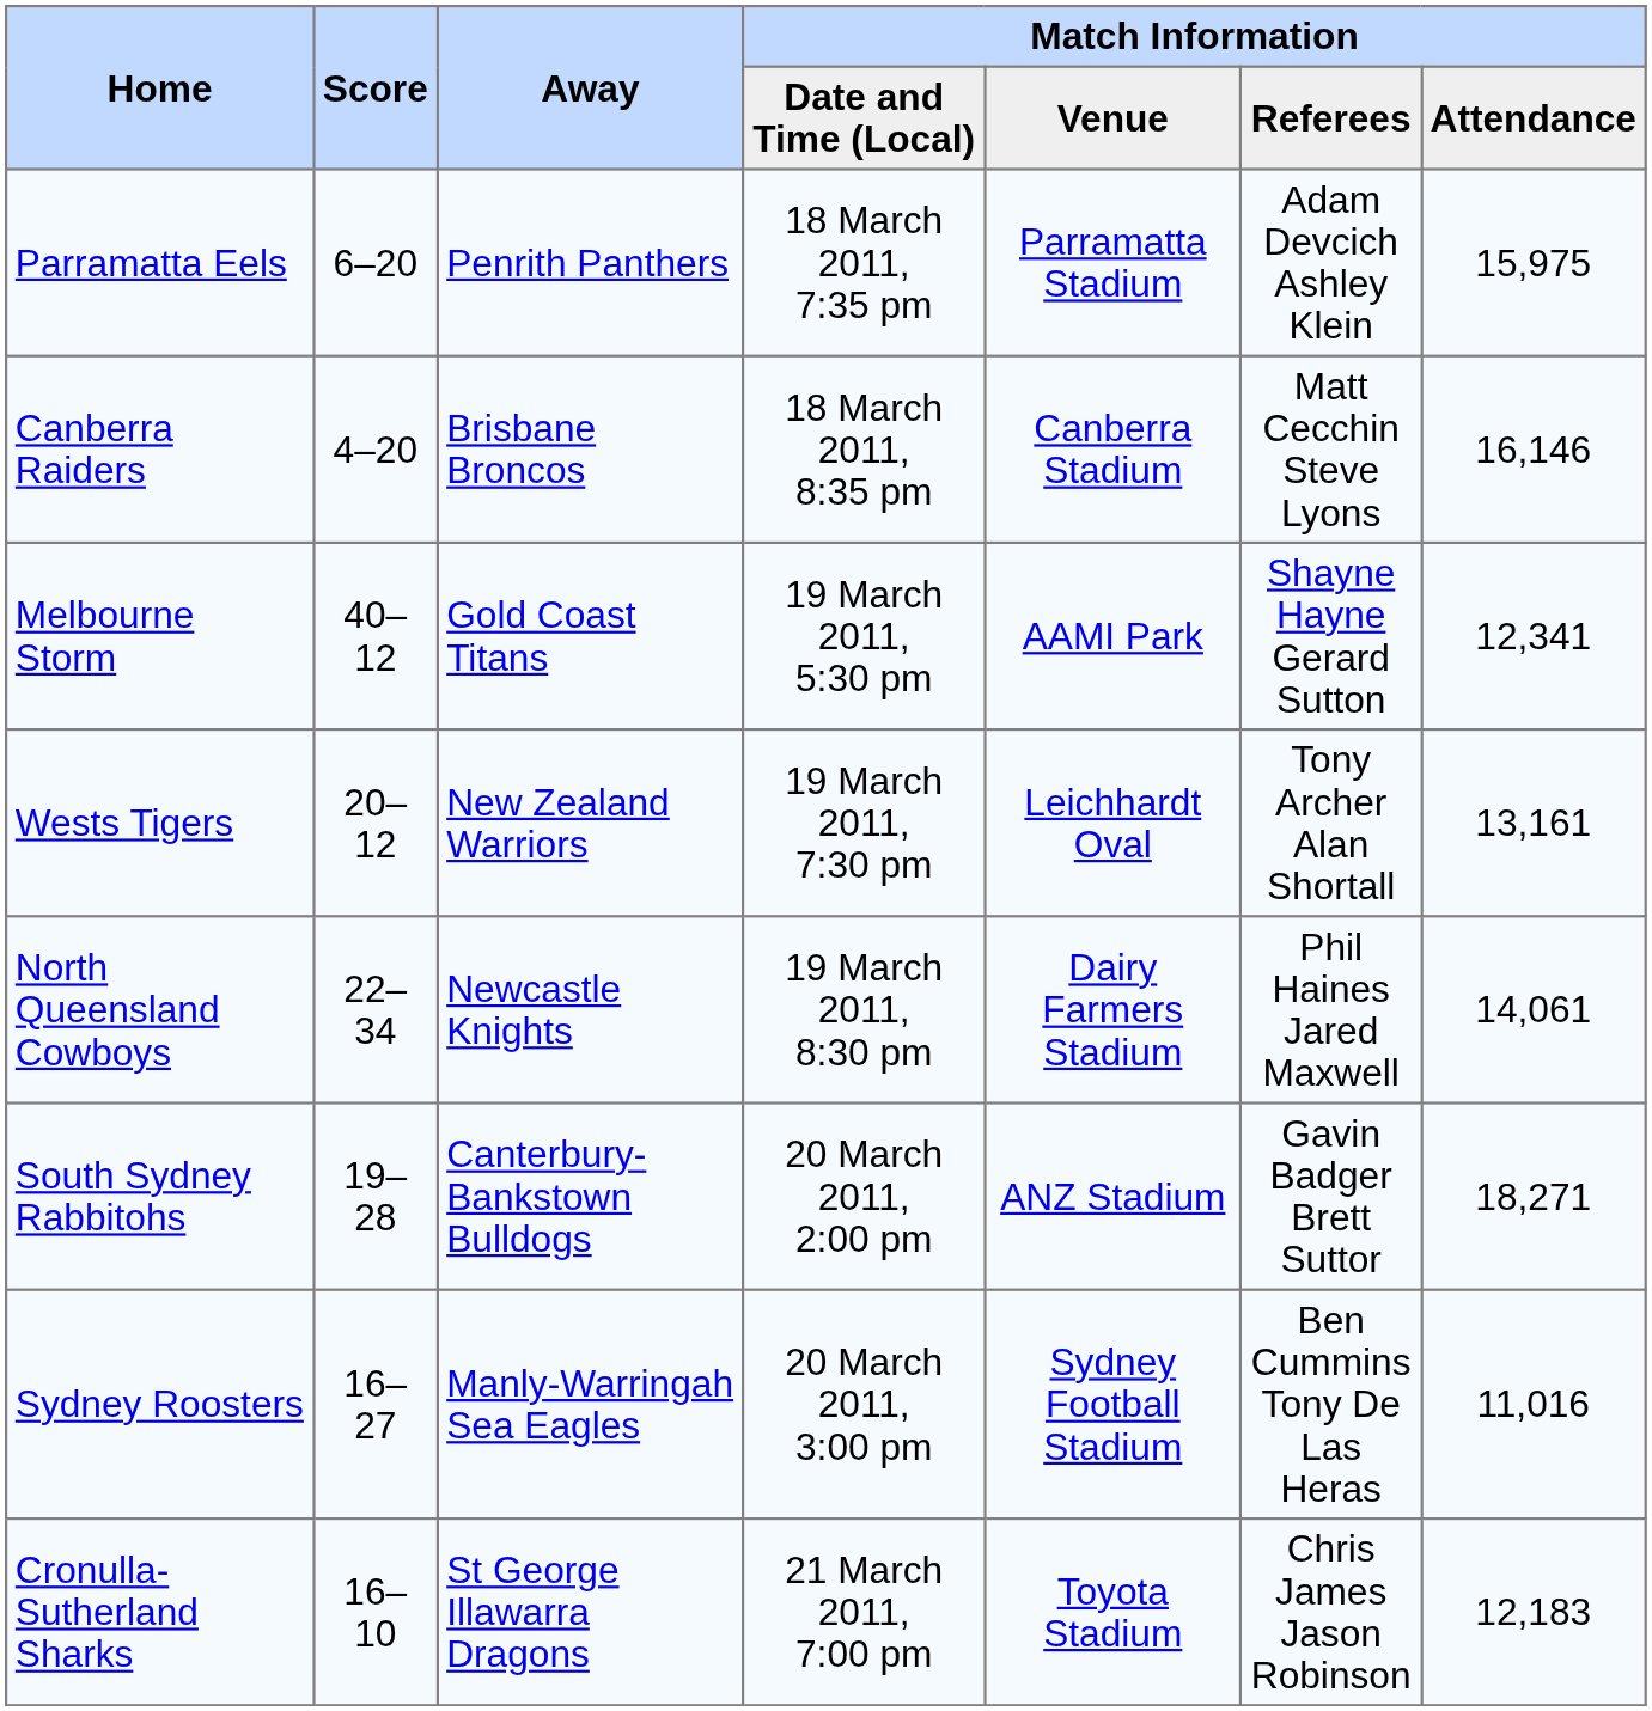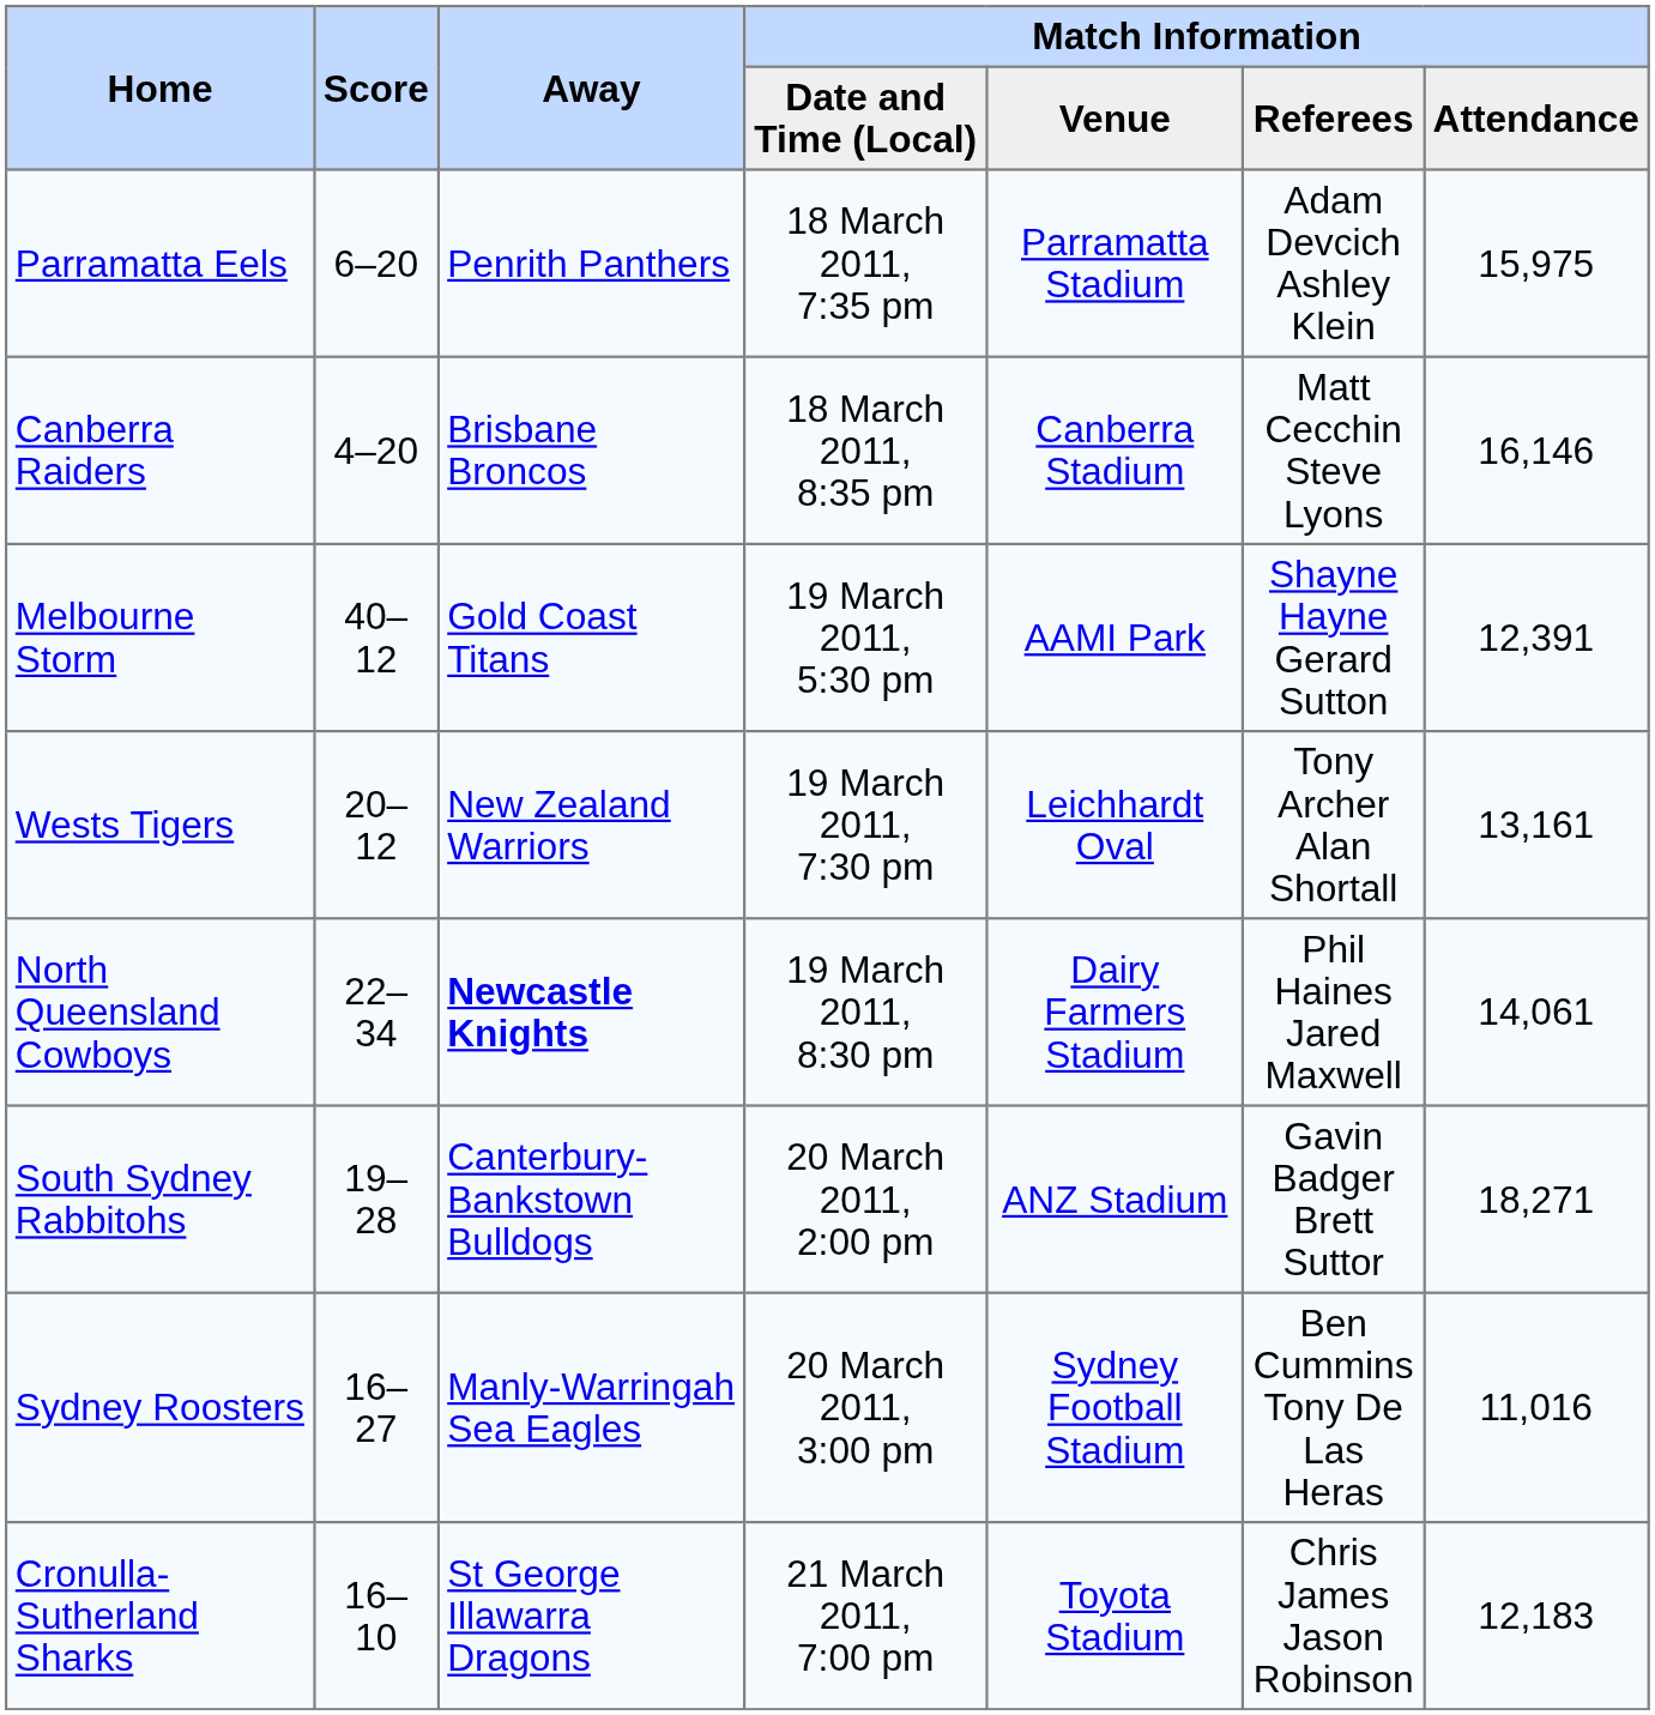 <table border="1" cellpadding="3" cellspacing="0" style="border-collapse:collapse; font-size:90%; width:100%;">
 <tr style="background:#c1d8ff;">
 <th rowspan="2" style="width:21%;">Home</th>
 <th rowspan="2" style="width:6%;">Score</th>
 <th rowspan="2" style="width:21%;">Away</th>
 <th colspan=6>Match Information</th>
 </tr>
 <tr style="background:#efefef;">
 <th width=17%>Date and Time (Local)</th>
 <th width=17%>Venue</th>
 <th width=11%>Referees</th>
 <th width=7%>Attendance</th>
 </tr>
 <tr style="text-align:center; background:#f5faff;">
 <td align=left> <a href='#'>Parramatta Eels</a></td>
 <td>6–20</td>
 <td align=left> <a href='#'>Penrith Panthers</a></td>
 <td>18 March 2011, 7:35 pm</td>
 <td><a href='#'>Parramatta Stadium</a></td>
 <td>Adam Devcich<br>Ashley Klein</td>
 <td>15,975</td>
 </tr>
 <tr style="text-align:center; background:#f5faff;">
 <td align=left> <a href='#'>Canberra Raiders</a></td>
 <td>4–20</td>
 <td align=left> <a href='#'>Brisbane Broncos</a></td>
 <td>18 March 2011, 8:35 pm</td>
 <td><a href='#'>Canberra Stadium</a></td>
 <td>Matt Cecchin<br>Steve Lyons</td>
 <td>16,146</td>
 </tr>
 <tr style="text-align:center; background:#f5faff;">
 <td align=left> <a href='#'>Melbourne Storm</a></td>
 <td>40–12</td>
 <td align=left> <a href='#'>Gold Coast Titans</a></td>
 <td>19 March 2011, 5:30 pm</td>
 <td><a href='#'>AAMI Park</a></td>
 <td><a href='#'>Shayne Hayne</a><br>Gerard Sutton</td>
-<td>12,341</td>
+<td>12,391</td>
 </tr>
 <tr style="text-align:center; background:#f5faff;">
 <td align=left> <a href='#'>Wests Tigers</a></td>
 <td>20–12</td>
 <td align=left> <a href='#'>New Zealand Warriors</a></td>
 <td>19 March 2011, 7:30 pm</td>
 <td><a href='#'>Leichhardt Oval</a></td>
 <td>Tony Archer<br>Alan Shortall</td>
 <td>13,161</td>
 </tr>
 <tr style="text-align:center; background:#f5faff;">
 <td align=left> <a href='#'>North Queensland Cowboys</a></td>
 <td>22–34</td>
-<td align=left> <a href='#'>Newcastle Knights</a></td>
+<td align=left><strong> <a href='#'>Newcastle Knights</a></strong></td>
 <td>19 March 2011, 8:30 pm</td>
 <td><a href='#'>Dairy Farmers Stadium</a></td>
 <td>Phil Haines<br>Jared Maxwell</td>
 <td>14,061</td>
 </tr>
 <tr style="text-align:center; background:#f5faff;">
 <td align=left> <a href='#'>South Sydney Rabbitohs</a></td>
 <td>19–28</td>
 <td align=left> <a href='#'>Canterbury-Bankstown Bulldogs</a></td>
 <td>20 March 2011, 2:00 pm</td>
 <td><a href='#'>ANZ Stadium</a></td>
 <td>Gavin Badger<br>Brett Suttor</td>
 <td>18,271</td>
 </tr>
 <tr style="text-align:center; background:#f5faff;">
 <td align=left> <a href='#'>Sydney Roosters</a></td>
 <td>16–27</td>
 <td align=left> <a href='#'>Manly-Warringah Sea Eagles</a></td>
 <td>20 March 2011, 3:00 pm</td>
 <td><a href='#'>Sydney Football Stadium</a></td>
 <td>Ben Cummins<br>Tony De Las Heras</td>
 <td>11,016</td>
 </tr>
 <tr style="text-align:center; background:#f5faff;">
 <td align=left> <a href='#'>Cronulla-Sutherland Sharks</a></td>
 <td>16–10</td>
 <td align=left> <a href='#'>St George Illawarra Dragons</a></td>
 <td>21 March 2011, 7:00 pm</td>
 <td><a href='#'>Toyota Stadium</a></td>
 <td>Chris James<br>Jason Robinson</td>
 <td>12,183</td>
 </tr>
 </table>
